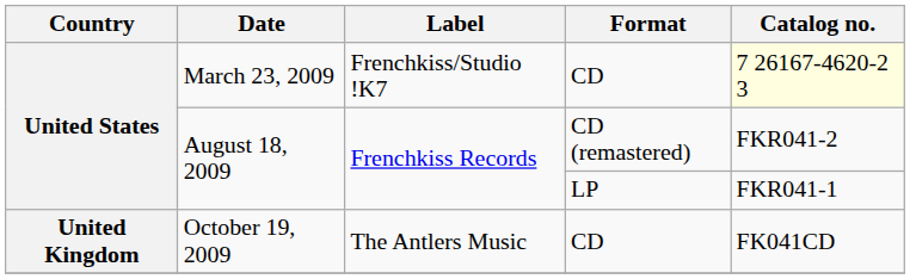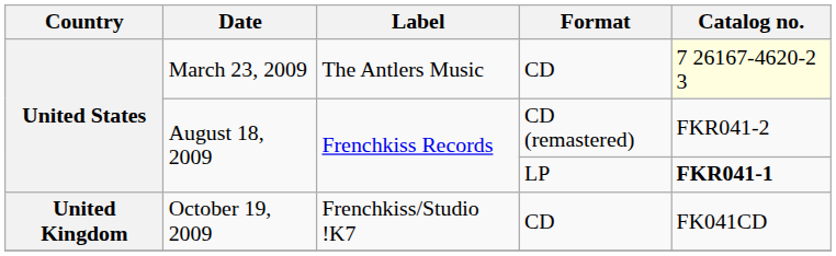 <table class="wikitable plainrowheaders">
 <tr>
 <th>Country</th>
 <th>Date</th>
 <th>Label</th>
 <th>Format</th>
 <th>Catalog no.</th>
 </tr>
 <tr>
 <th scope="row" rowspan="3">United States</th>
 <td>March 23, 2009</td>
-<td>Frenchkiss/Studio !K7</td>
+<td>The Antlers Music</td>
 <td>CD</td>
 <td style="background: lightyellow;">7 26167-4620-2 3</td>
 </tr>
 <tr>
 <td rowspan="2">August 18, 2009</td>
 <td rowspan="2"><a href='#'>Frenchkiss Records</a></td>
 <td>CD (remastered)</td>
 <td>FKR041-2</td>
 </tr>
 <tr>
 <td>LP</td>
-<td>FKR041-1</td>
+<td><strong>FKR041-1</strong></td>
 </tr>
 <tr>
 <th scope="row">United Kingdom</th>
 <td>October 19, 2009</td>
-<td>The Antlers Music</td>
+<td>Frenchkiss/Studio !K7</td>
 <td>CD</td>
 <td>FK041CD</td>
 </tr>
 <tr>
 </tr>
 </table>
